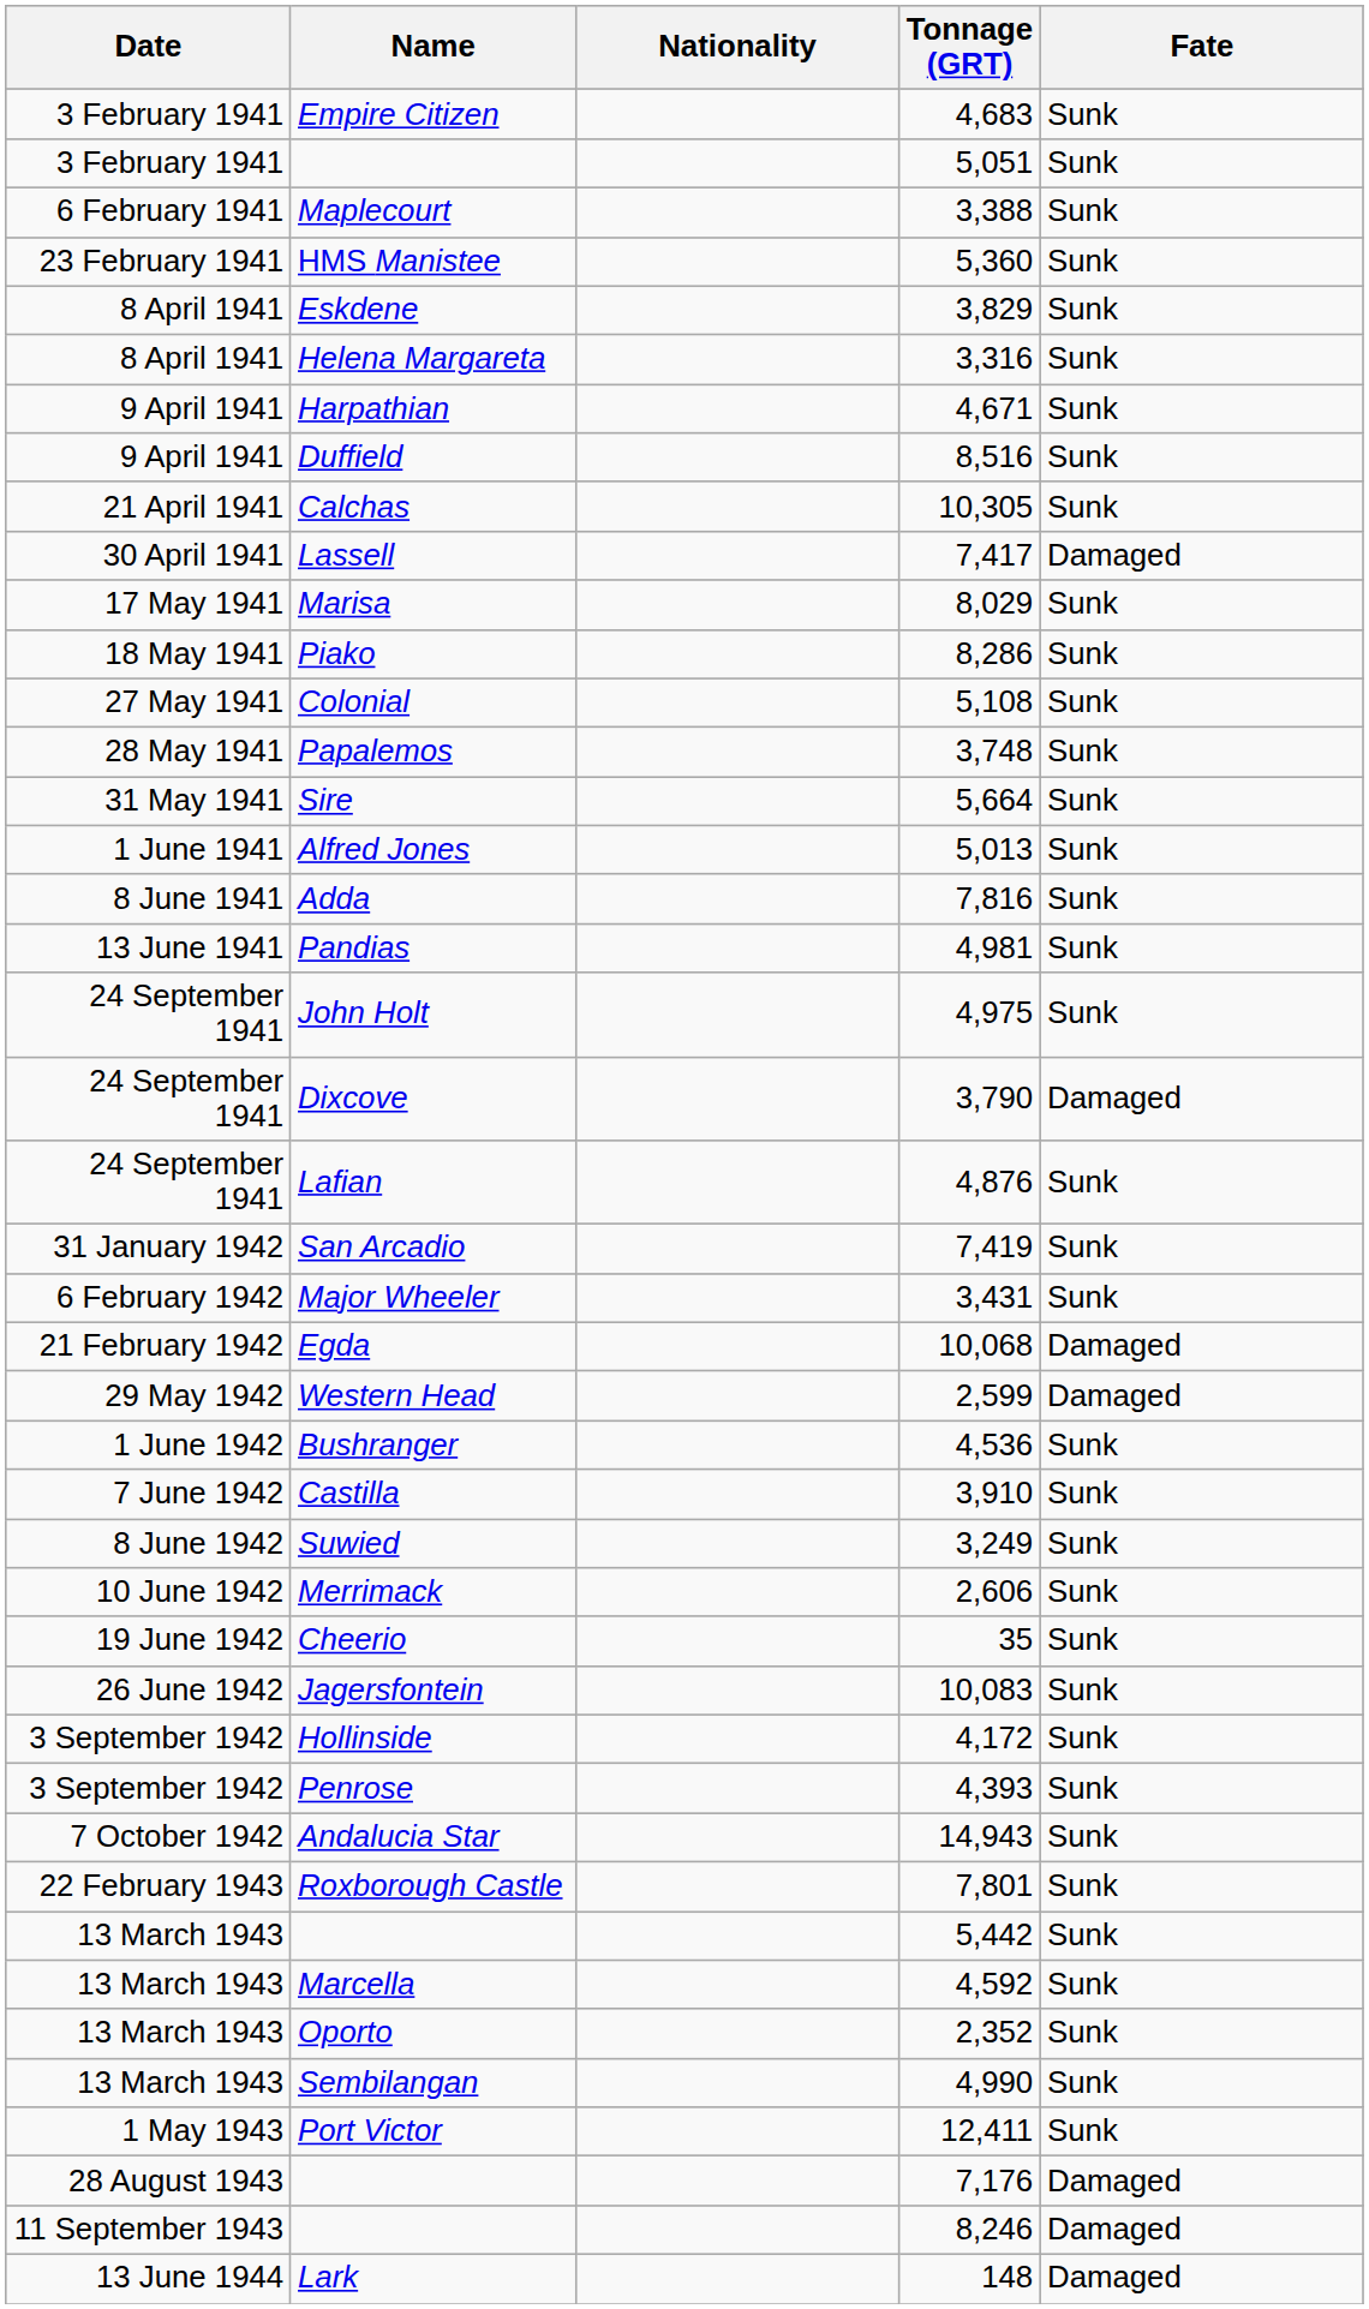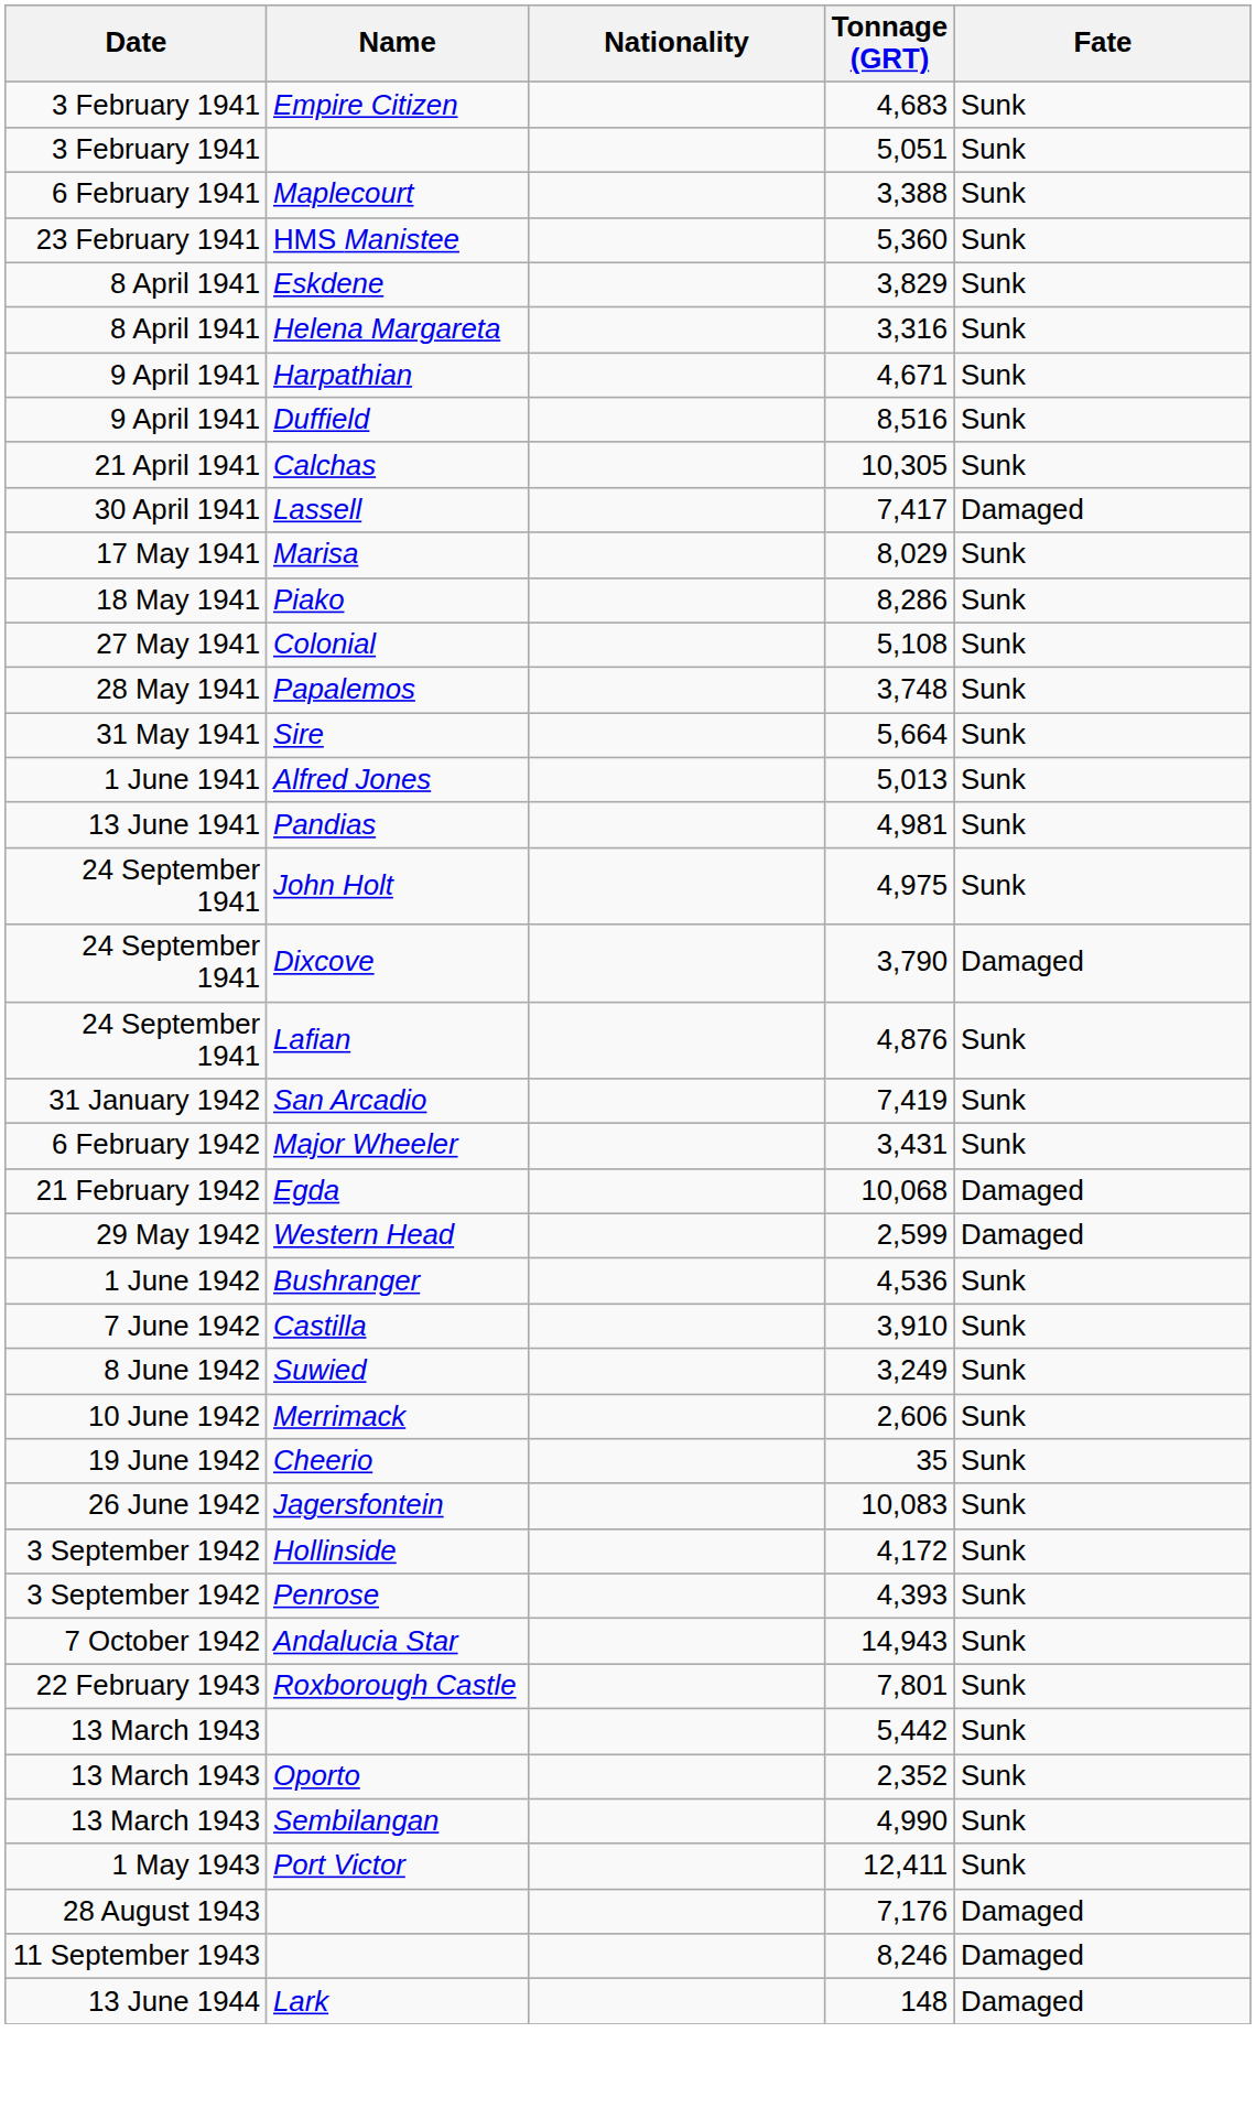 <table class="wikitable sortable">
 <tr>
 <th width="140px">Date</th>
 <th width="140px">Name</th>
 <th width="160px">Nationality</th>
 <th width="25px">Tonnage<br><a href='#'>(GRT)</a></th>
 <th width="160px">Fate</th>
 </tr>
 <tr>
 <td align="right">3 February 1941</td>
 <td align="left"><a href='#'><em>Empire Citizen</em></a></td>
 <td align="left"></td>
 <td align="right">4,683</td>
 <td align="left">Sunk</td>
 </tr>
 <tr>
 <td align="right">3 February 1941</td>
 <td align="left"></td>
 <td align="left"></td>
 <td align="right">5,051</td>
 <td align="left">Sunk</td>
 </tr>
 <tr>
 <td align="right">6 February 1941</td>
 <td align="left"><a href='#'><em>Maplecourt</em></a></td>
 <td align="left"></td>
 <td align="right">3,388</td>
 <td align="left">Sunk</td>
 </tr>
 <tr>
 <td align="right">23 February 1941</td>
 <td align="left"><a href='#'>HMS <em>Manistee</em></a></td>
 <td align="left"></td>
 <td align="right">5,360</td>
 <td align="left">Sunk</td>
 </tr>
 <tr>
 <td align="right">8 April 1941</td>
 <td align="left"><a href='#'><em>Eskdene</em></a></td>
 <td align="left"></td>
 <td align="right">3,829</td>
 <td align="left">Sunk</td>
 </tr>
 <tr>
 <td align="right">8 April 1941</td>
 <td align="left"><a href='#'><em>Helena Margareta</em></a></td>
 <td align="left"></td>
 <td align="right">3,316</td>
 <td align="left">Sunk</td>
 </tr>
 <tr>
 <td align="right">9 April 1941</td>
 <td align="left"><a href='#'><em>Harpathian</em></a></td>
 <td align="left"></td>
 <td align="right">4,671</td>
 <td align="left">Sunk</td>
 </tr>
 <tr>
 <td align="right">9 April 1941</td>
 <td align="left"><a href='#'><em>Duffield</em></a></td>
 <td align="left"></td>
 <td align="right">8,516</td>
 <td align="left">Sunk</td>
 </tr>
 <tr>
 <td align="right">21 April 1941</td>
 <td align="left"><a href='#'><em>Calchas</em></a></td>
 <td align="left"></td>
 <td align="right">10,305</td>
 <td align="left">Sunk</td>
 </tr>
 <tr>
 <td align="right">30 April 1941</td>
 <td align="left"><a href='#'><em>Lassell</em></a></td>
 <td align="left"></td>
 <td align="right">7,417</td>
 <td align="left">Damaged</td>
 </tr>
 <tr>
 <td align="right">17 May 1941</td>
 <td align="left"><a href='#'><em>Marisa</em></a></td>
 <td align="left"></td>
 <td align="right">8,029</td>
 <td align="left">Sunk</td>
 </tr>
 <tr>
 <td align="right">18 May 1941</td>
 <td align="left"><a href='#'><em>Piako</em></a></td>
 <td align="left"></td>
 <td align="right">8,286</td>
 <td align="left">Sunk</td>
 </tr>
 <tr>
 <td align="right">27 May 1941</td>
 <td align="left"><a href='#'><em>Colonial</em></a></td>
 <td align="left"></td>
 <td align="right">5,108</td>
 <td align="left">Sunk</td>
 </tr>
 <tr>
 <td align="right">28 May 1941</td>
 <td align="left"><a href='#'><em>Papalemos</em></a></td>
 <td align="left"></td>
 <td align="right">3,748</td>
 <td align="left">Sunk</td>
 </tr>
 <tr>
 <td align="right">31 May 1941</td>
 <td align="left"><a href='#'><em>Sire</em></a></td>
 <td align="left"></td>
 <td align="right">5,664</td>
 <td align="left">Sunk</td>
 </tr>
 <tr>
 <td align="right">1 June 1941</td>
 <td align="left"><a href='#'><em>Alfred Jones</em></a></td>
 <td align="left"></td>
 <td align="right">5,013</td>
-<td align="left">Sunk</td>
-</tr>
-<tr>
-<td align="right">8 June 1941</td>
-<td align="left"><a href='#'><em>Adda</em></a></td>
-<td align="left"></td>
-<td align="right">7,816</td>
 <td align="left">Sunk</td>
 </tr>
 <tr>
 <td align="right">13 June 1941</td>
 <td align="left"><a href='#'><em>Pandias</em></a></td>
 <td align="left"></td>
 <td align="right">4,981</td>
 <td align="left">Sunk</td>
 </tr>
 <tr>
 <td align="right">24 September 1941</td>
 <td align="left"><a href='#'><em>John Holt</em></a></td>
 <td align="left"></td>
 <td align="right">4,975</td>
 <td align="left">Sunk</td>
 </tr>
 <tr>
 <td align="right">24 September 1941</td>
 <td align="left"><a href='#'><em>Dixcove</em></a></td>
 <td align="left"></td>
 <td align="right">3,790</td>
 <td align="left">Damaged</td>
 </tr>
 <tr>
 <td align="right">24 September 1941</td>
 <td align="left"><a href='#'><em>Lafian</em></a></td>
 <td align="left"></td>
 <td align="right">4,876</td>
 <td align="left">Sunk</td>
 </tr>
 <tr>
 <td align="right">31 January 1942</td>
 <td align="left"><a href='#'><em>San Arcadio</em></a></td>
 <td align="left"></td>
 <td align="right">7,419</td>
 <td align="left">Sunk</td>
 </tr>
 <tr>
 <td align="right">6 February 1942</td>
 <td align="left"><a href='#'><em>Major Wheeler</em></a></td>
 <td align="left"></td>
 <td align="right">3,431</td>
 <td align="left">Sunk</td>
 </tr>
 <tr>
 <td align="right">21 February 1942</td>
 <td align="left"><a href='#'><em>Egda</em></a></td>
 <td align="left"></td>
 <td align="right">10,068</td>
 <td align="left">Damaged</td>
 </tr>
 <tr>
 <td align="right">29 May 1942</td>
 <td align="left"><a href='#'><em>Western Head</em></a></td>
 <td align="left"></td>
 <td align="right">2,599</td>
 <td align="left">Damaged</td>
 </tr>
 <tr>
 <td align="right">1 June 1942</td>
 <td align="left"><a href='#'><em>Bushranger</em></a></td>
 <td align="left"></td>
 <td align="right">4,536</td>
 <td align="left">Sunk</td>
 </tr>
 <tr>
 <td align="right">7 June 1942</td>
 <td align="left"><a href='#'><em>Castilla</em></a></td>
 <td align="left"></td>
 <td align="right">3,910</td>
 <td align="left">Sunk</td>
 </tr>
 <tr>
 <td align="right">8 June 1942</td>
 <td align="left"><a href='#'><em>Suwied</em></a></td>
 <td align="left"></td>
 <td align="right">3,249</td>
 <td align="left">Sunk</td>
 </tr>
 <tr>
 <td align="right">10 June 1942</td>
 <td align="left"><a href='#'><em>Merrimack</em></a></td>
 <td align="left"></td>
 <td align="right">2,606</td>
 <td align="left">Sunk</td>
 </tr>
 <tr>
 <td align="right">19 June 1942</td>
 <td align="left"><a href='#'><em>Cheerio</em></a></td>
 <td align="left"></td>
 <td align="right">35</td>
 <td align="left">Sunk</td>
 </tr>
 <tr>
 <td align="right">26 June 1942</td>
 <td align="left"><a href='#'><em>Jagersfontein</em></a></td>
 <td align="left"></td>
 <td align="right">10,083</td>
 <td align="left">Sunk</td>
 </tr>
 <tr>
 <td align="right">3 September 1942</td>
 <td align="left"><a href='#'><em>Hollinside</em></a></td>
 <td align="left"></td>
 <td align="right">4,172</td>
 <td align="left">Sunk</td>
 </tr>
 <tr>
 <td align="right">3 September 1942</td>
 <td align="left"><a href='#'><em>Penrose</em></a></td>
 <td align="left"></td>
 <td align="right">4,393</td>
 <td align="left">Sunk</td>
 </tr>
 <tr>
 <td align="right">7 October 1942</td>
 <td align="left"><a href='#'><em>Andalucia Star</em></a></td>
 <td align="left"></td>
 <td align="right">14,943</td>
 <td align="left">Sunk</td>
 </tr>
 <tr>
 <td align="right">22 February 1943</td>
 <td align="left"><a href='#'><em>Roxborough Castle</em></a></td>
 <td align="left"></td>
 <td align="right">7,801</td>
 <td align="left">Sunk</td>
 </tr>
 <tr>
 <td align="right">13 March 1943</td>
 <td align="left"></td>
 <td align="left"></td>
 <td align="right">5,442</td>
 <td align="left">Sunk</td>
 </tr>
 <tr>
 <td align="right">13 March 1943</td>
-<td align="left"><a href='#'><em>Marcella</em></a></td>
-<td align="left"></td>
-<td align="right">4,592</td>
-<td align="left">Sunk</td>
-</tr>
-<tr>
-<td align="right">13 March 1943</td>
 <td align="left"><a href='#'><em>Oporto</em></a></td>
 <td align="left"></td>
 <td align="right">2,352</td>
 <td align="left">Sunk</td>
 </tr>
 <tr>
 <td align="right">13 March 1943</td>
 <td align="left"><a href='#'><em>Sembilangan</em></a></td>
 <td align="left"></td>
 <td align="right">4,990</td>
 <td align="left">Sunk</td>
 </tr>
 <tr>
 <td align="right">1 May 1943</td>
 <td align="left"><a href='#'><em>Port Victor</em></a></td>
 <td align="left"></td>
 <td align="right">12,411</td>
 <td align="left">Sunk</td>
 </tr>
 <tr>
 <td align="right">28 August 1943</td>
 <td align="left"></td>
 <td align="left"></td>
 <td align="right">7,176</td>
 <td align="left">Damaged</td>
 </tr>
 <tr>
 <td align="right">11 September 1943</td>
 <td align="left"></td>
 <td align="left"></td>
 <td align="right">8,246</td>
 <td align="left">Damaged</td>
 </tr>
 <tr>
 <td align="right">13 June 1944</td>
 <td align="left"><a href='#'><em>Lark</em></a></td>
 <td align="left"></td>
 <td align="right">148</td>
 <td align="left">Damaged</td>
 </tr>
 </table>
